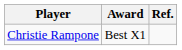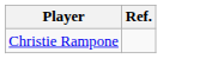 <table class="wikitable">
 <tr>
 <th>Player</th>
-<th>Award</th>
 <th>Ref.</th>
 </tr>
 <tr>
 <td> <a href='#'>Christie Rampone</a></td>
-<td>Best X1</td>
 <td></td>
 </tr>
 </table>
